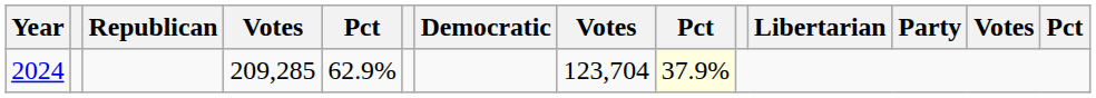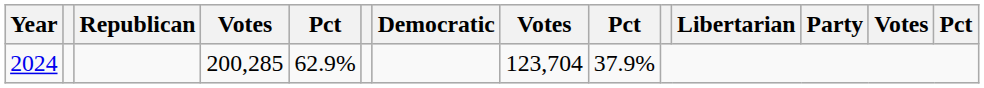 <table class="wikitable" style="margin:0.5em ; font-size:95%">
 <tr>
 <th>Year</th>
 <th></th>
 <th>Republican</th>
 <th>Votes</th>
 <th>Pct</th>
 <th></th>
 <th>Democratic</th>
 <th>Votes</th>
 <th>Pct</th>
 <th></th>
 <th>Libertarian</th>
 <th>Party</th>
 <th>Votes</th>
 <th>Pct</th>
 </tr>
 <tr>
 <td><a href='#'>2024</a></td>
 <td></td>
 <td></td>
-<td>209,285</td>
+<td>200,285</td>
 <td>62.9%</td>
 <td></td>
 <td></td>
 <td>123,704</td>
-<td style="background: lightyellow;">37.9%</td>
+<td>37.9%</td>
 </tr>
 </table>
